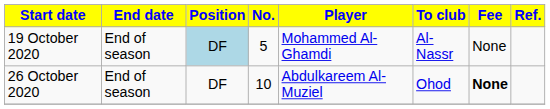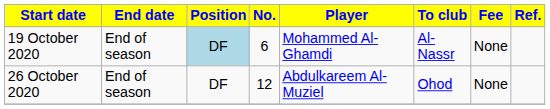 <table class="wikitable sortable">
 <tr>
 <th style="background:yellow; color:blue;"><strong>Start date</strong></th>
 <th style="background:yellow; color:blue;"><strong>End date</strong></th>
 <th style="background:yellow; color:blue;"><strong>Position</strong></th>
 <th style="background:yellow; color:blue;"><strong>No.</strong></th>
 <th style="background:yellow; color:blue;"><strong>Player</strong></th>
 <th style="background:yellow; color:blue;"><strong>To club</strong></th>
 <th style="background:yellow; color:blue;"><strong>Fee</strong></th>
 <th style="background:yellow; color:blue;"><strong>Ref.</strong></th>
 </tr>
 <tr>
 <td>19 October 2020</td>
 <td>End of season</td>
 <td style="background: lightblue; text-align:center;">DF</td>
-<td style="text-align:center;">5</td>
+<td style="text-align:center;">6</td>
 <td style="text-align:left;"> <a href='#'>Mohammed Al-Ghamdi</a></td>
 <td style="text-align:left;"> <a href='#'>Al-Nassr</a></td>
 <td>None</td>
 <td></td>
 </tr>
 <tr>
 <td>26 October 2020</td>
 <td>End of season</td>
 <td style="text-align:center;">DF</td>
-<td style="text-align:center;">10</td>
+<td style="text-align:center;">12</td>
 <td style="text-align:left;"> <a href='#'>Abdulkareem Al-Muziel</a></td>
 <td style="text-align:left;"> <a href='#'>Ohod</a></td>
-<td><strong>None</strong></td>
+<td>None</td>
 <td></td>
 </tr>
 <tr>
 </tr>
 </table>
